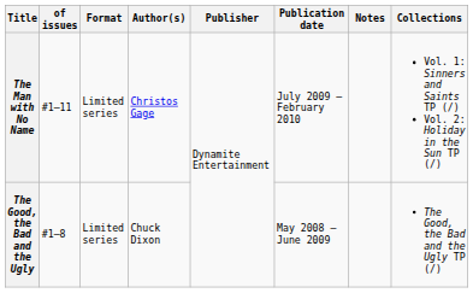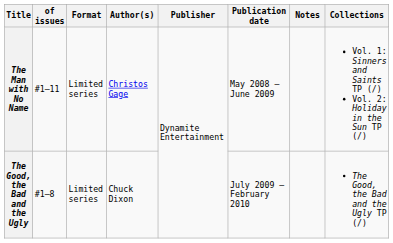 <table class="wikitable">
 <tr>
 <th>Title</th>
 <th style="width:40pt"> of issues</th>
 <th style="width:75pt">Format</th>
 <th style="width:125pt">Author(s)</th>
 <th style="width:125pt">Publisher</th>
 <th style="width:150pt">Publication date</th>
 <th style="width:175pt">Notes</th>
 <th>Collections</th>
 </tr>
 <tr>
 <th><em>The Man with No Name</em></th>
 <td>#1–11</td>
 <td>Limited series</td>
 <td><a href='#'>Christos Gage</a></td>
 <td rowspan="2">Dynamite Entertainment</td>
-<td>July 2009 – February 2010</td>
+<td>May 2008 – June 2009</td>
 <td></td>
 <td><br><ul><li>Vol. 1: <em>Sinners and Saints</em> TP (/)</li><li>Vol. 2: <em>Holiday in the Sun</em> TP (/)</li></ul></td>
 </tr>
 <tr>
 <th><em>The Good, the Bad and the Ugly</em></th>
 <td>#1–8</td>
 <td>Limited series</td>
 <td>Chuck Dixon</td>
-<td>May 2008 – June 2009</td>
+<td>July 2009 – February 2010</td>
 <td></td>
 <td><br><ul><li><em>The Good, the Bad and the Ugly</em> TP (/)</li></ul></td>
 </tr>
 </table>
